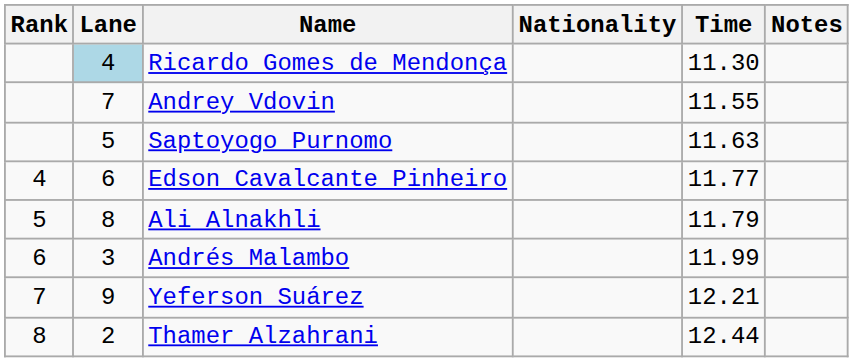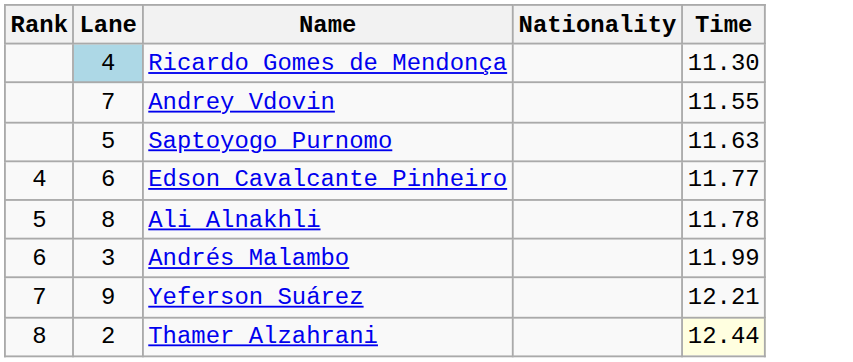 <table class="wikitable sortable" style="text-align:center">
 <tr>
 <th>Rank</th>
 <th>Lane</th>
 <th>Name</th>
 <th>Nationality</th>
 <th>Time</th>
-<th>Notes</th>
 </tr>
 <tr>
 <td></td>
 <td style="background: lightblue;">4</td>
 <td align="left"><a href='#'>Ricardo Gomes de Mendonça</a></td>
 <td align="left"></td>
 <td>11.30</td>
-<td></td>
 </tr>
 <tr>
 <td></td>
 <td>7</td>
 <td align="left"><a href='#'>Andrey Vdovin</a></td>
 <td align="left"></td>
 <td>11.55</td>
-<td></td>
 </tr>
 <tr>
 <td></td>
 <td>5</td>
 <td align="left"><a href='#'>Saptoyogo Purnomo</a></td>
 <td align="left"></td>
 <td>11.63</td>
-<td></td>
 </tr>
 <tr>
 <td>4</td>
 <td>6</td>
 <td align="left"><a href='#'>Edson Cavalcante Pinheiro</a></td>
 <td align="left"></td>
 <td>11.77</td>
-<td></td>
 </tr>
 <tr>
 <td>5</td>
 <td>8</td>
 <td align="left"><a href='#'>Ali Alnakhli</a></td>
 <td align="left"></td>
-<td>11.79</td>
-<td></td>
+<td>11.78</td>
 </tr>
 <tr>
 <td>6</td>
 <td>3</td>
 <td align="left"><a href='#'>Andrés Malambo</a></td>
 <td align="left"></td>
 <td>11.99</td>
-<td></td>
 </tr>
 <tr>
 <td>7</td>
 <td>9</td>
 <td align="left"><a href='#'>Yeferson Suárez</a></td>
 <td align="left"></td>
 <td>12.21</td>
-<td></td>
 </tr>
 <tr>
 <td>8</td>
 <td>2</td>
 <td align="left"><a href='#'>Thamer Alzahrani</a></td>
 <td align="left"></td>
-<td>12.44</td>
-<td></td>
+<td style="background: lightyellow;">12.44</td>
 </tr>
 </table>
